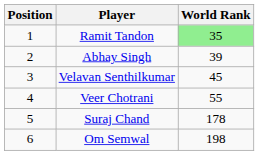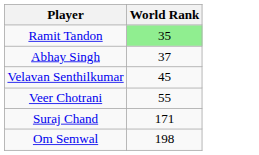 <table class="wikitable" style="text-align:center;">
 <tr>
-<th>Position</th>
 <th>Player</th>
 <th>World Rank</th>
 </tr>
 <tr>
-<td>1</td>
 <td><a href='#'>Ramit Tandon</a></td>
 <td style="background: lightgreen;">35</td>
 </tr>
 <tr>
-<td>2</td>
 <td><a href='#'>Abhay Singh</a></td>
-<td>39</td>
+<td>37</td>
 </tr>
 <tr>
-<td>3</td>
 <td><a href='#'>Velavan Senthilkumar</a></td>
 <td>45</td>
 </tr>
 <tr>
-<td>4</td>
 <td><a href='#'>Veer Chotrani</a></td>
 <td>55</td>
 </tr>
 <tr>
-<td>5</td>
 <td><a href='#'>Suraj Chand</a></td>
-<td>178</td>
+<td>171</td>
 </tr>
 <tr>
-<td>6</td>
 <td><a href='#'>Om Semwal</a></td>
 <td>198</td>
 </tr>
 </table>
